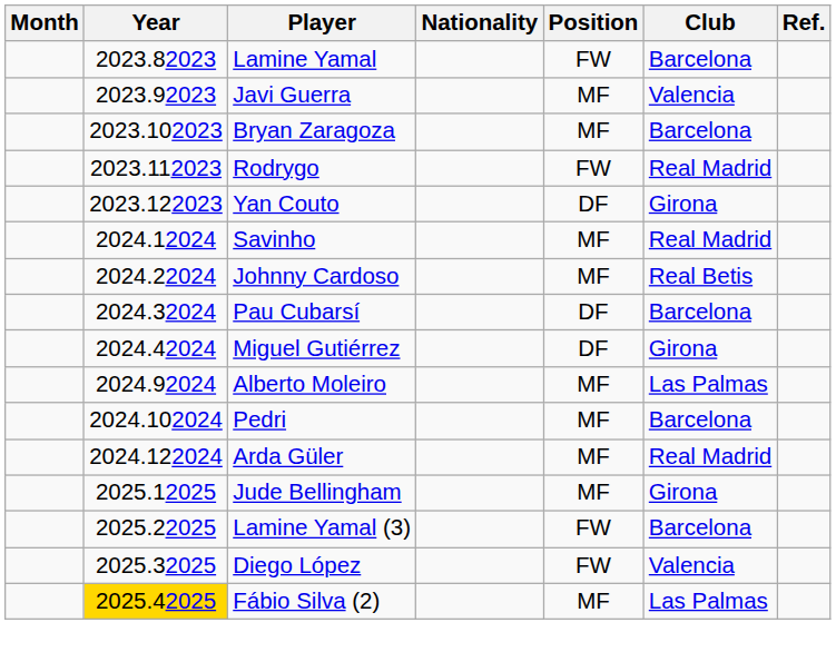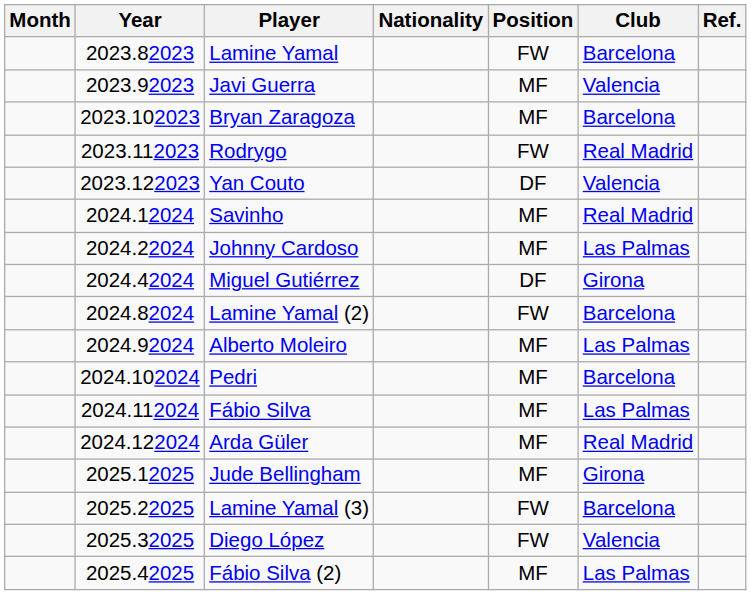 <table class="wikitable sortable">
 <tr>
 <th>Month</th>
 <th>Year</th>
 <th>Player</th>
 <th>Nationality</th>
 <th>Position</th>
 <th>Club</th>
 <th class="unsortable">Ref.</th>
 </tr>
 <tr>
 <td></td>
 <td align=center><span>2023.8</span><a href='#'>2023</a></td>
 <td><a href='#'>Lamine Yamal</a></td>
 <td></td>
 <td align=center>FW</td>
 <td><a href='#'>Barcelona</a></td>
 <td align="center"></td>
 </tr>
 <tr>
 <td></td>
 <td align=center><span>2023.9</span><a href='#'>2023</a></td>
 <td><a href='#'>Javi Guerra</a></td>
 <td></td>
 <td align=center>MF</td>
 <td><a href='#'>Valencia</a></td>
 <td align="center"></td>
 </tr>
 <tr>
 <td></td>
 <td align=center><span>2023.10</span><a href='#'>2023</a></td>
 <td><a href='#'>Bryan Zaragoza</a></td>
 <td></td>
 <td align=center>MF</td>
 <td><a href='#'>Barcelona</a></td>
 <td align="center"></td>
 </tr>
 <tr>
 <td></td>
 <td align=center><span>2023.11</span><a href='#'>2023</a></td>
 <td><a href='#'>Rodrygo</a></td>
 <td></td>
 <td align=center>FW</td>
 <td><a href='#'>Real Madrid</a></td>
 <td align="center"></td>
 </tr>
 <tr>
 <td></td>
 <td align=center><span>2023.12</span><a href='#'>2023</a></td>
 <td><a href='#'>Yan Couto</a></td>
 <td></td>
 <td align=center>DF</td>
-<td><a href='#'>Girona</a></td>
+<td><a href='#'>Valencia</a></td>
 <td align="center"></td>
 </tr>
 <tr>
 <td></td>
 <td align=center><span>2024.1</span><a href='#'>2024</a></td>
 <td><a href='#'>Savinho</a></td>
 <td></td>
 <td align=center>MF</td>
 <td><a href='#'>Real Madrid</a></td>
 <td align="center"></td>
 </tr>
 <tr>
 <td></td>
 <td align=center><span>2024.2</span><a href='#'>2024</a></td>
 <td><a href='#'>Johnny Cardoso</a></td>
 <td></td>
 <td align=center>MF</td>
-<td><a href='#'>Real Betis</a></td>
-<td align="center"></td>
-</tr>
-<tr>
-<td></td>
-<td align=center><span>2024.3</span><a href='#'>2024</a></td>
-<td><a href='#'>Pau Cubarsí</a></td>
-<td></td>
-<td align=center>DF</td>
-<td><a href='#'>Barcelona</a></td>
+<td><a href='#'>Las Palmas</a></td>
 <td align="center"></td>
 </tr>
 <tr>
 <td></td>
 <td align=center><span>2024.4</span><a href='#'>2024</a></td>
 <td><a href='#'>Miguel Gutiérrez</a></td>
 <td></td>
 <td align=center>DF</td>
 <td><a href='#'>Girona</a></td>
+<td align="center"></td>
+</tr>
+<tr>
+<td></td>
+<td align=center><span>2024.8</span><a href='#'>2024</a></td>
+<td><a href='#'>Lamine Yamal</a> (2)</td>
+<td></td>
+<td align=center>FW</td>
+<td><a href='#'>Barcelona</a></td>
 <td align="center"></td>
 </tr>
 <tr>
 <td></td>
 <td align=center><span>2024.9</span><a href='#'>2024</a></td>
 <td><a href='#'>Alberto Moleiro</a></td>
 <td></td>
 <td align=center>MF</td>
 <td><a href='#'>Las Palmas</a></td>
 <td align="center"></td>
 </tr>
 <tr>
 <td></td>
 <td align=center><span>2024.10</span><a href='#'>2024</a></td>
 <td><a href='#'>Pedri</a></td>
 <td></td>
 <td align=center>MF</td>
 <td><a href='#'>Barcelona</a></td>
+<td align="center"></td>
+</tr>
+<tr>
+<td></td>
+<td align=center><span>2024.11</span><a href='#'>2024</a></td>
+<td><a href='#'>Fábio Silva</a></td>
+<td></td>
+<td align=center>MF</td>
+<td><a href='#'>Las Palmas</a></td>
 <td align="center"></td>
 </tr>
 <tr>
 <td></td>
 <td align=center><span>2024.12</span><a href='#'>2024</a></td>
 <td><a href='#'>Arda Güler</a></td>
 <td></td>
 <td align=center>MF</td>
 <td><a href='#'>Real Madrid</a></td>
 <td align="center"></td>
 </tr>
 <tr>
 <td></td>
 <td align=center><span>2025.1</span><a href='#'>2025</a></td>
 <td><a href='#'>Jude Bellingham</a></td>
 <td></td>
 <td align=center>MF</td>
 <td><a href='#'>Girona</a></td>
 <td align="center"></td>
 </tr>
 <tr>
 <td></td>
 <td align=center><span>2025.2</span><a href='#'>2025</a></td>
 <td><a href='#'>Lamine Yamal</a> (3)</td>
 <td></td>
 <td align=center>FW</td>
 <td><a href='#'>Barcelona</a></td>
 <td align="center"></td>
 </tr>
 <tr>
 <td></td>
 <td align=center><span>2025.3</span><a href='#'>2025</a></td>
 <td><a href='#'>Diego López</a></td>
 <td></td>
 <td align=center>FW</td>
 <td><a href='#'>Valencia</a></td>
 <td align="center"></td>
 </tr>
 <tr>
 <td></td>
-<td align=center style="background: gold;"><span>2025.4</span><a href='#'>2025</a></td>
+<td align=center><span>2025.4</span><a href='#'>2025</a></td>
 <td><a href='#'>Fábio Silva</a> (2)</td>
 <td></td>
 <td align=center>MF</td>
 <td><a href='#'>Las Palmas</a></td>
 <td align="center"></td>
 </tr>
 </table>
